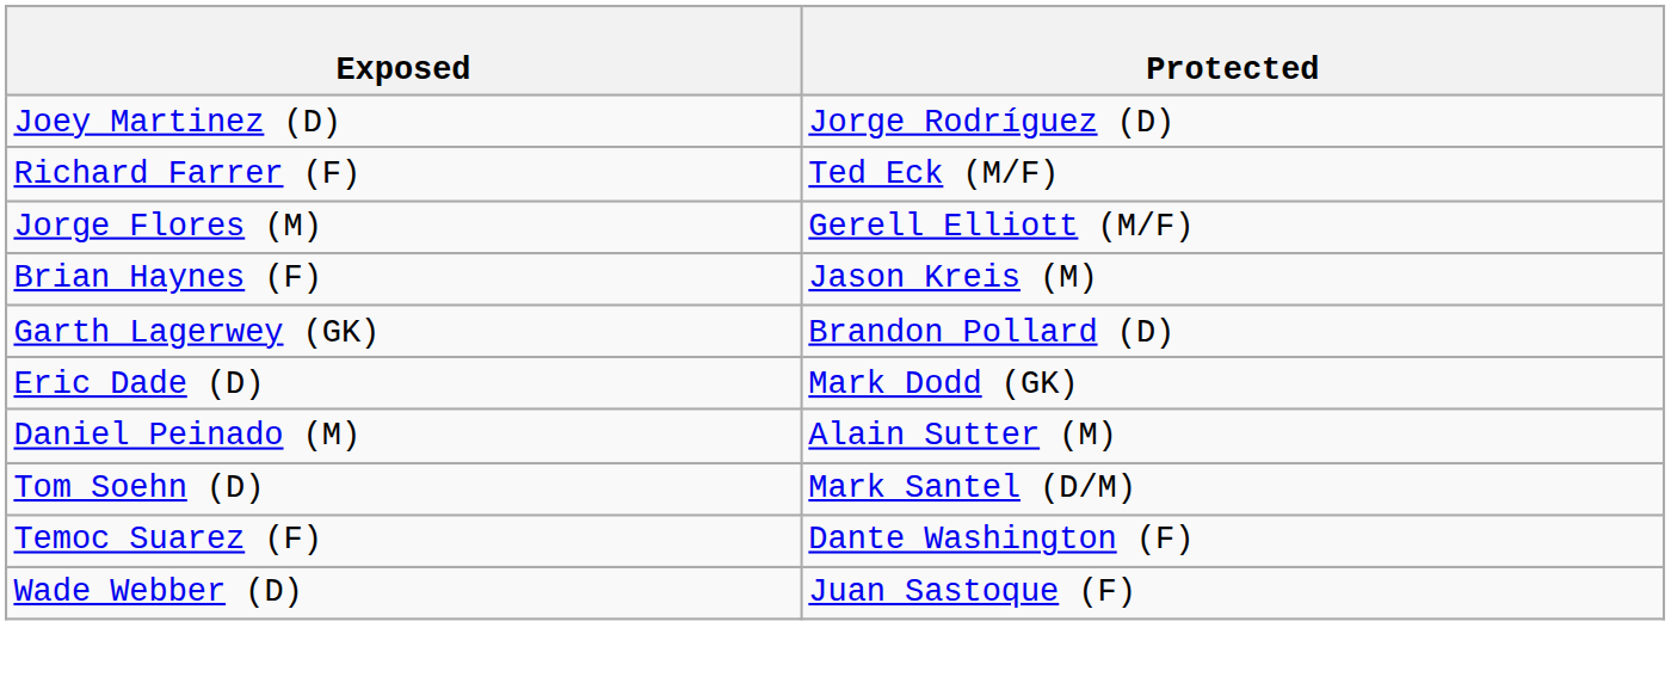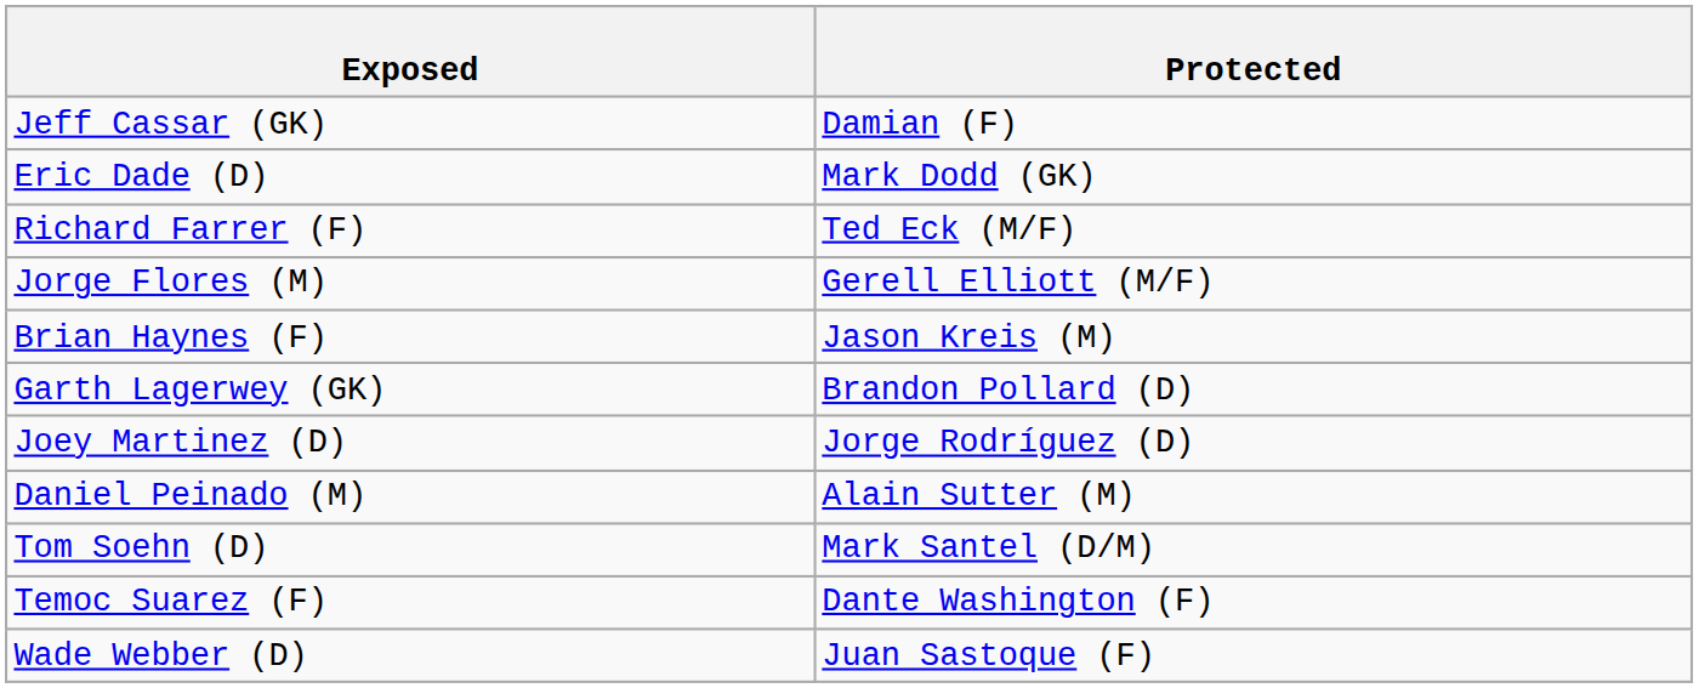 <table class="wikitable">
 <tr>
 <th style="width:23%"><br>Exposed</th>
 <th style="width:25%"><br>Protected</th>
 </tr>
 <tr>
-<td><a href='#'>Joey Martinez</a> (D)</td>
-<td><a href='#'>Jorge Rodríguez</a> (D)</td>
+<td><a href='#'>Jeff Cassar</a> (GK)</td>
+<td><a href='#'>Damian</a> (F)</td>
+</tr>
+<tr>
+<td><a href='#'>Eric Dade</a> (D)</td>
+<td><a href='#'>Mark Dodd</a> (GK)</td>
 </tr>
 <tr>
 <td><a href='#'>Richard Farrer</a> (F)</td>
 <td><a href='#'>Ted Eck</a> (M/F)</td>
 </tr>
 <tr>
 <td><a href='#'>Jorge Flores</a> (M)</td>
 <td><a href='#'>Gerell Elliott</a> (M/F)</td>
 </tr>
 <tr>
 <td><a href='#'>Brian Haynes</a> (F)</td>
 <td><a href='#'>Jason Kreis</a> (M)</td>
 </tr>
 <tr>
 <td><a href='#'>Garth Lagerwey</a> (GK)</td>
 <td><a href='#'>Brandon Pollard</a> (D)</td>
 </tr>
 <tr>
-<td><a href='#'>Eric Dade</a> (D)</td>
-<td><a href='#'>Mark Dodd</a> (GK)</td>
+<td><a href='#'>Joey Martinez</a> (D)</td>
+<td><a href='#'>Jorge Rodríguez</a> (D)</td>
 </tr>
 <tr>
 <td><a href='#'>Daniel Peinado</a> (M)</td>
 <td><a href='#'>Alain Sutter</a> (M)</td>
 </tr>
 <tr>
 <td><a href='#'>Tom Soehn</a> (D)</td>
 <td><a href='#'>Mark Santel</a> (D/M)</td>
 </tr>
 <tr>
 <td><a href='#'>Temoc Suarez</a> (F)</td>
 <td><a href='#'>Dante Washington</a> (F)</td>
 </tr>
 <tr>
 <td><a href='#'>Wade Webber</a> (D)</td>
 <td><a href='#'>Juan Sastoque</a> (F)</td>
 </tr>
 </table>
